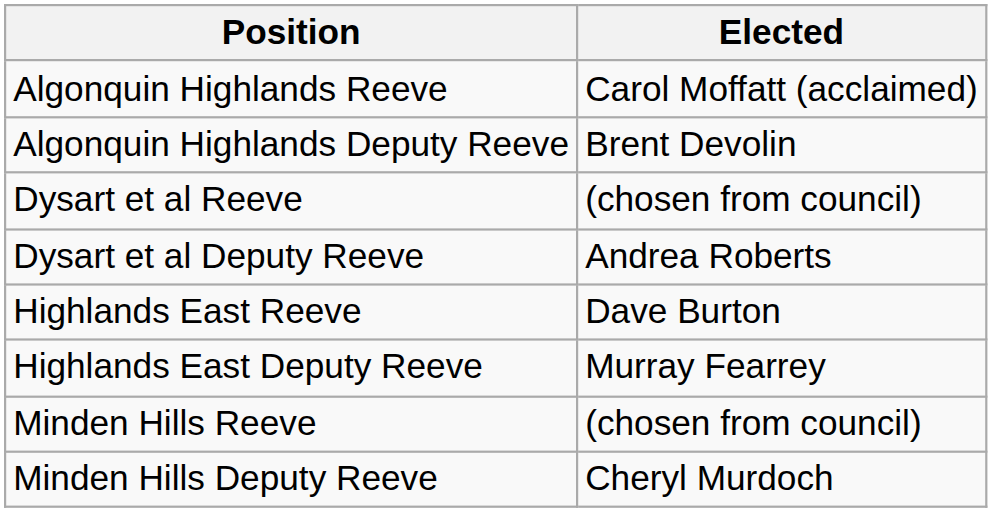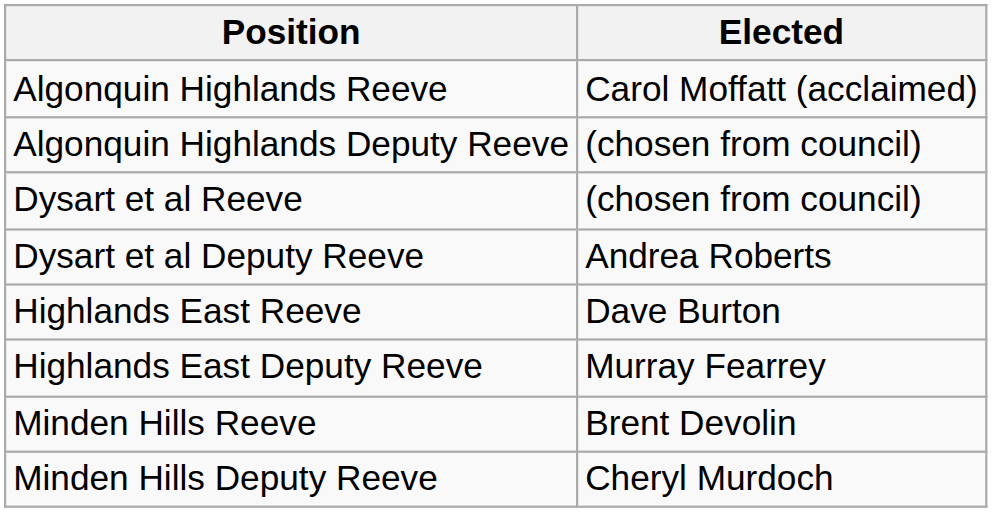 <table class="wikitable">
 <tr>
 <th>Position</th>
 <th>Elected</th>
 </tr>
 <tr>
 <td>Algonquin Highlands Reeve</td>
 <td>Carol Moffatt (acclaimed)</td>
 </tr>
 <tr>
 <td>Algonquin Highlands Deputy Reeve</td>
-<td>Brent Devolin</td>
+<td>(chosen from council)</td>
 </tr>
 <tr>
 <td>Dysart et al Reeve</td>
 <td>(chosen from council)</td>
 </tr>
 <tr>
 <td>Dysart et al Deputy Reeve</td>
 <td>Andrea Roberts</td>
 </tr>
 <tr>
 <td>Highlands East Reeve</td>
 <td>Dave Burton</td>
 </tr>
 <tr>
 <td>Highlands East Deputy Reeve</td>
 <td>Murray Fearrey</td>
 </tr>
 <tr>
 <td>Minden Hills Reeve</td>
-<td>(chosen from council)</td>
+<td>Brent Devolin</td>
 </tr>
 <tr>
 <td>Minden Hills Deputy Reeve</td>
 <td>Cheryl Murdoch</td>
 </tr>
 </table>
